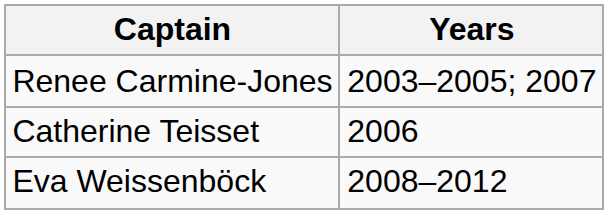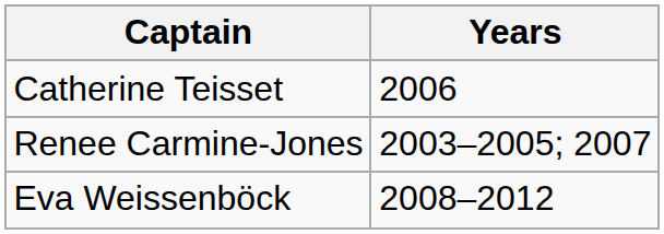 <table class="wikitable">
 <tr>
 <th>Captain</th>
 <th>Years</th>
 </tr>
 <tr>
+<td>Catherine Teisset</td>
+<td>2006</td>
+</tr>
+<tr>
 <td>Renee Carmine-Jones</td>
 <td>2003–2005; 2007</td>
-</tr>
-<tr>
-<td>Catherine Teisset</td>
-<td>2006</td>
 </tr>
 <tr>
 <td>Eva Weissenböck</td>
 <td>2008–2012</td>
 </tr>
 </table>
